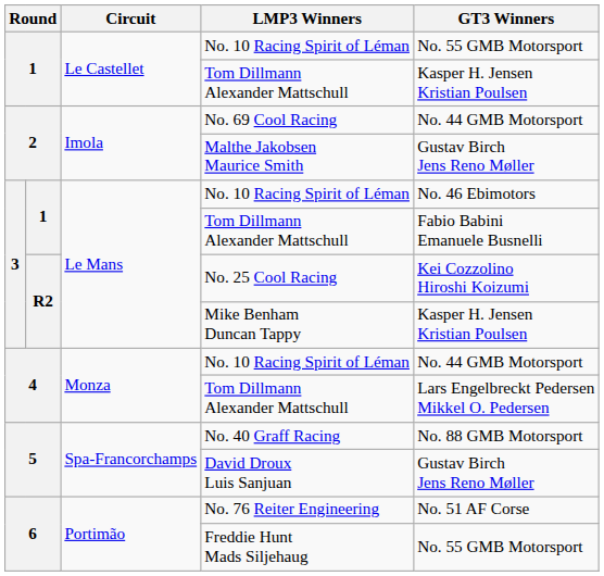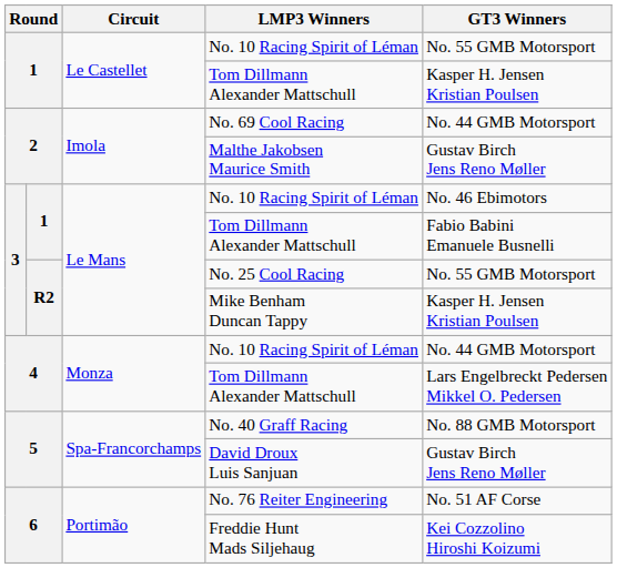 <table class="wikitable" style="font-size:85%;">
 <tr>
 <th colspan=2>Round</th>
 <th>Circuit</th>
 <th>LMP3 Winners</th>
 <th>GT3 Winners</th>
 </tr>
 <tr>
 <th rowspan=2 colspan=2>1</th>
 <td rowspan=2> <a href='#'>Le Castellet</a></td>
 <td> No. 10 <a href='#'>Racing Spirit of Léman</a></td>
 <td> No. 55 GMB Motorsport</td>
 </tr>
 <tr>
 <td> <a href='#'>Tom Dillmann</a><br> Alexander Mattschull</td>
 <td> Kasper H. Jensen<br> <a href='#'>Kristian Poulsen</a></td>
 </tr>
 <tr>
 <th rowspan=2 colspan=2>2</th>
 <td rowspan=2> <a href='#'>Imola</a></td>
 <td> No. 69 <a href='#'>Cool Racing</a></td>
 <td> No. 44 GMB Motorsport</td>
 </tr>
 <tr>
 <td> <a href='#'>Malthe Jakobsen</a><br> <a href='#'>Maurice Smith</a></td>
 <td> Gustav Birch<br> <a href='#'>Jens Reno Møller</a></td>
 </tr>
 <tr>
 <th rowspan=4>3</th>
 <th rowspan=2>1</th>
 <td rowspan=4> <a href='#'>Le Mans</a></td>
 <td> No. 10 <a href='#'>Racing Spirit of Léman</a></td>
 <td> No. 46 Ebimotors</td>
 </tr>
 <tr>
 <td> <a href='#'>Tom Dillmann</a><br> Alexander Mattschull</td>
 <td> Fabio Babini<br> Emanuele Busnelli</td>
 </tr>
 <tr>
 <th rowspan=2>R2</th>
 <td> No. 25 <a href='#'>Cool Racing</a></td>
-<td> <a href='#'>Kei Cozzolino</a><br> <a href='#'>Hiroshi Koizumi</a></td>
+<td> No. 55 GMB Motorsport</td>
 </tr>
 <tr>
 <td> Mike Benham<br> Duncan Tappy</td>
 <td> Kasper H. Jensen<br> <a href='#'>Kristian Poulsen</a></td>
 </tr>
 <tr>
 <th rowspan=2 colspan=2>4</th>
 <td rowspan=2> <a href='#'>Monza</a></td>
 <td> No. 10 <a href='#'>Racing Spirit of Léman</a></td>
 <td> No. 44 GMB Motorsport</td>
 </tr>
 <tr>
 <td> <a href='#'>Tom Dillmann</a><br> Alexander Mattschull</td>
 <td> Lars Engelbreckt Pedersen<br> <a href='#'>Mikkel O. Pedersen</a></td>
 </tr>
 <tr>
 <th rowspan=2 colspan=2>5</th>
 <td rowspan=2> <a href='#'>Spa-Francorchamps</a></td>
 <td> No. 40 <a href='#'>Graff Racing</a></td>
 <td> No. 88 GMB Motorsport</td>
 </tr>
 <tr>
 <td> <a href='#'>David Droux</a><br> Luis Sanjuan</td>
 <td> Gustav Birch<br> <a href='#'>Jens Reno Møller</a></td>
 </tr>
 <tr>
 <th rowspan=2 colspan=2>6</th>
 <td rowspan=2> <a href='#'>Portimão</a></td>
 <td> No. 76 <a href='#'>Reiter Engineering</a></td>
 <td> No. 51 AF Corse</td>
 </tr>
 <tr>
 <td> Freddie Hunt<br> Mads Siljehaug</td>
-<td> No. 55 GMB Motorsport</td>
+<td> <a href='#'>Kei Cozzolino</a><br> <a href='#'>Hiroshi Koizumi</a></td>
 </tr>
 </table>
